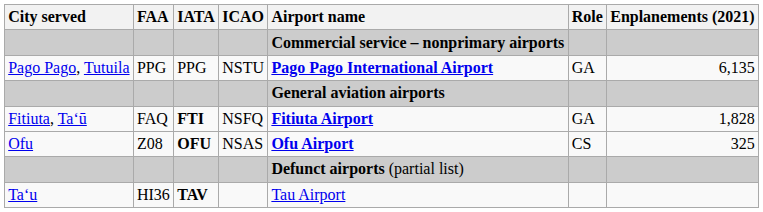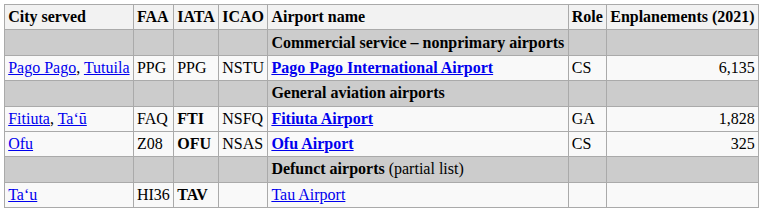 <table class="wikitable sortable">
 <tr valign=baseline>
 <th style="white-space:nowrap; text-align:left;">City served</th>
 <th style="white-space:nowrap; text-align:left;">FAA</th>
 <th style="white-space:nowrap; text-align:left;">IATA</th>
 <th style="white-space:nowrap; text-align:left;">ICAO</th>
 <th style="white-space:nowrap; text-align:left;">Airport name</th>
 <th style="white-space:nowrap; text-align:left;">Role</th>
 <th style="white-space:nowrap; text-align:right;">Enplanements (2021)</th>
 </tr>
 <tr style="background:#CCCCCC;">
 <td></td>
 <td></td>
 <td></td>
 <td></td>
 <td><strong>Commercial service – nonprimary airports</strong></td>
 <td></td>
 <td></td>
 </tr>
 <tr valign=top>
 <td><a href='#'>Pago Pago</a>, <a href='#'>Tutuila</a></td>
 <td>PPG</td>
 <td>PPG</td>
 <td>NSTU</td>
 <td><strong><a href='#'>Pago Pago International Airport</a></strong></td>
-<td>GA</td>
+<td>CS</td>
 <td align=right>6,135</td>
 </tr>
 <tr style="background:#CCCCCC;">
 <td></td>
 <td></td>
 <td></td>
 <td></td>
 <td><strong>General aviation airports</strong></td>
 <td></td>
 <td></td>
 </tr>
 <tr valign=top>
 <td><a href='#'>Fitiuta</a>, <a href='#'>Taʻū</a></td>
 <td>FAQ</td>
 <td><strong>FTI</strong></td>
 <td>NSFQ</td>
 <td><strong><a href='#'>Fitiuta Airport</a></strong></td>
 <td>GA</td>
 <td align=right>1,828</td>
 </tr>
 <tr valign=top>
 <td><a href='#'>Ofu</a></td>
 <td>Z08</td>
 <td><strong>OFU</strong></td>
 <td>NSAS</td>
 <td><strong><a href='#'>Ofu Airport</a></strong></td>
 <td>CS</td>
 <td align=right>325</td>
 </tr>
 <tr style="background:#CCCCCC;">
 <td></td>
 <td></td>
 <td></td>
 <td></td>
 <td><strong>Defunct airports</strong> (partial list)</td>
 <td></td>
 <td></td>
 </tr>
 <tr valign=top>
 <td><a href='#'>Ta‘u</a></td>
 <td>HI36</td>
 <td><strong>TAV</strong></td>
 <td></td>
 <td><a href='#'>Tau Airport</a></td>
 <td></td>
 <td></td>
 </tr>
 </table>
